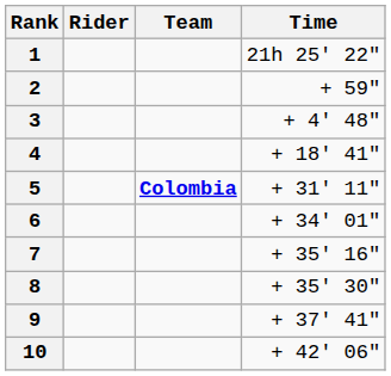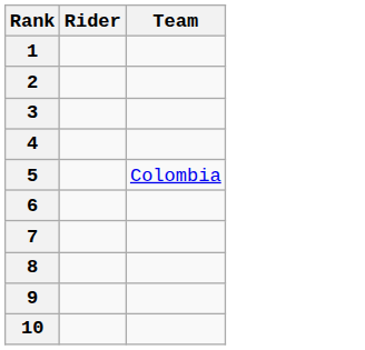 <table class="wikitable" margin-bottom:0;">
 <tr>
 <th scope="col">Rank</th>
 <th scope="col">Rider</th>
 <th scope="col">Team</th>
-<th scope="col">Time</th>
 </tr>
 <tr>
 <th scope="row">1</th>
 <td> </td>
 <td></td>
-<td align="right">21h 25' 22"</td>
 </tr>
 <tr>
 <th scope="row">2</th>
 <td></td>
 <td></td>
-<td align="right">+ 59"</td>
 </tr>
 <tr>
 <th scope="row">3</th>
 <td></td>
 <td></td>
-<td align="right">+ 4' 48"</td>
 </tr>
 <tr>
 <th scope="row">4</th>
 <td></td>
 <td></td>
-<td align="right">+ 18' 41"</td>
 </tr>
 <tr>
 <th scope="row">5</th>
 <td></td>
-<td><strong><a href='#'>Colombia</a></strong></td>
-<td align="right">+ 31' 11"</td>
+<td><a href='#'>Colombia</a></td>
 </tr>
 <tr>
 <th scope="row">6</th>
 <td></td>
 <td></td>
-<td align="right">+ 34' 01"</td>
 </tr>
 <tr>
 <th scope="row">7</th>
 <td></td>
 <td></td>
-<td align="right">+ 35' 16"</td>
 </tr>
 <tr>
 <th scope="row">8</th>
 <td></td>
 <td></td>
-<td align="right">+ 35' 30"</td>
 </tr>
 <tr>
 <th scope="row">9</th>
 <td></td>
 <td></td>
-<td align="right">+ 37' 41"</td>
 </tr>
 <tr>
 <th scope="row">10</th>
 <td></td>
 <td></td>
-<td align="right">+ 42' 06"</td>
 </tr>
 </table>
